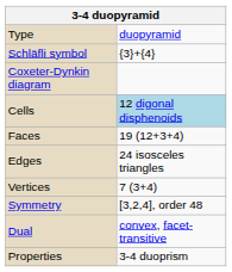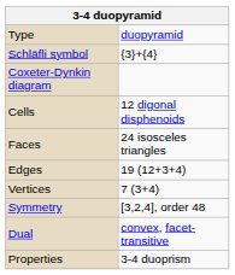 <table class="wikitable" align="right" width=300>
 <tr>
 <th bgcolor=#e7dcc3 colspan=2>3-4 duopyramid</th>
 </tr>
 <tr>
 <td bgcolor=#e7dcc3>Type</td>
 <td><a href='#'>duopyramid</a></td>
 </tr>
 <tr>
 <td bgcolor=#e7dcc3><a href='#'>Schläfli symbol</a></td>
 <td>{3}+{4}</td>
 </tr>
 <tr>
 <td bgcolor=#e7dcc3><a href='#'>Coxeter-Dynkin diagram</a></td>
 <td><br></td>
 </tr>
 <tr>
 <td bgcolor=#e7dcc3>Cells</td>
-<td style="background: lightblue;">12 <a href='#'>digonal disphenoids</a></td>
+<td>12 <a href='#'>digonal disphenoids</a></td>
 </tr>
 <tr>
 <td bgcolor=#e7dcc3>Faces</td>
-<td>19 (12+3+4)</td>
+<td>24 isosceles triangles</td>
 </tr>
 <tr>
 <td bgcolor=#e7dcc3>Edges</td>
-<td>24 isosceles triangles</td>
+<td>19 (12+3+4)</td>
 </tr>
 <tr>
 <td bgcolor=#e7dcc3>Vertices</td>
 <td>7 (3+4)</td>
 </tr>
 <tr>
 <td bgcolor=#e7dcc3><a href='#'>Symmetry</a></td>
 <td>[3,2,4], order 48</td>
 </tr>
 <tr>
 <td bgcolor=#e7dcc3><a href='#'>Dual</a></td>
 <td><a href='#'>convex</a>, <a href='#'>facet-transitive</a></td>
 </tr>
 <tr>
 <td bgcolor=#e7dcc3>Properties</td>
 <td>3-4 duoprism</td>
 </tr>
 </table>
